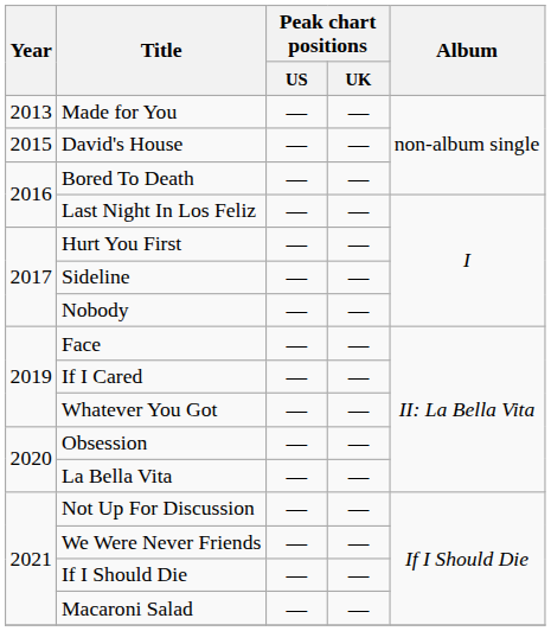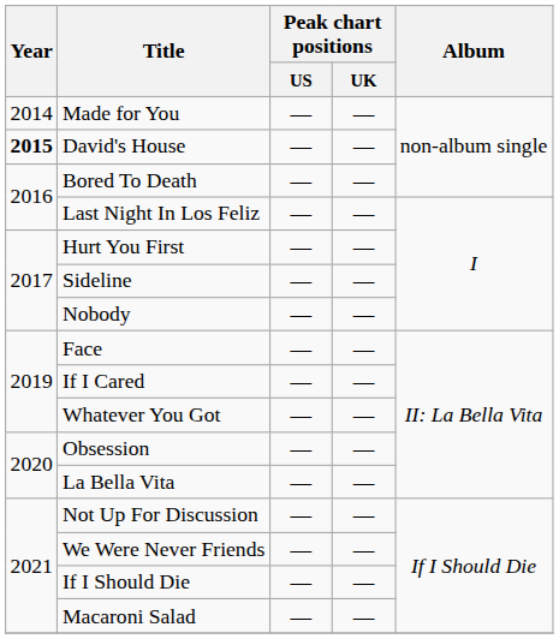 <table class="wikitable" style="text-align:center;">
 <tr>
 <th rowspan="2">Year</th>
 <th rowspan="2">Title</th>
 <th colspan="2">Peak chart positions</th>
 <th rowspan="2">Album</th>
 </tr>
 <tr>
 <th width="40"><small>US</small></th>
 <th width="40"><small>UK</small></th>
 </tr>
 <tr>
-<td>2013</td>
+<td>2014</td>
 <td style="text-align:left;">Made for You</td>
 <td>—</td>
 <td>—</td>
 <td rowspan="3">non-album single</td>
 </tr>
 <tr>
-<td>2015</td>
+<td><strong>2015</strong></td>
 <td style="text-align:left;">David's House</td>
 <td>—</td>
 <td>—</td>
 </tr>
 <tr>
 <td rowspan="2">2016</td>
 <td style="text-align:left;">Bored To Death</td>
 <td>—</td>
 <td>—</td>
 </tr>
 <tr>
 <td style="text-align:left;">Last Night In Los Feliz</td>
 <td>—</td>
 <td>—</td>
 <td rowspan="4"><em>I</em></td>
 </tr>
 <tr>
 <td rowspan="3">2017</td>
 <td style="text-align:left;">Hurt You First</td>
 <td>—</td>
 <td>—</td>
 </tr>
 <tr>
 <td style="text-align:left;">Sideline</td>
 <td>—</td>
 <td>—</td>
 </tr>
 <tr>
 <td style="text-align:left;">Nobody</td>
 <td>—</td>
 <td>—</td>
 </tr>
 <tr>
 <td rowspan="3">2019</td>
 <td style="text-align:left;">Face</td>
 <td>—</td>
 <td>—</td>
 <td rowspan="5"><em>II: La Bella Vita</em></td>
 </tr>
 <tr>
 <td style="text-align:left;">If I Cared</td>
 <td>—</td>
 <td>—</td>
 </tr>
 <tr>
 <td style="text-align:left;">Whatever You Got</td>
 <td>—</td>
 <td>—</td>
 </tr>
 <tr>
 <td rowspan="2">2020</td>
 <td style="text-align:left;">Obsession</td>
 <td>—</td>
 <td>—</td>
 </tr>
 <tr>
 <td style="text-align:left;">La Bella Vita</td>
 <td>—</td>
 <td>—</td>
 </tr>
 <tr>
 <td rowspan="4">2021</td>
 <td style="text-align:left;">Not Up For Discussion</td>
 <td>—</td>
 <td>—</td>
 <td rowspan="4"><em>If I Should Die</em></td>
 </tr>
 <tr>
 <td style="text-align:left;">We Were Never Friends</td>
 <td>—</td>
 <td>—</td>
 </tr>
 <tr>
 <td style="text-align:left;">If I Should Die</td>
 <td>—</td>
 <td>—</td>
 </tr>
 <tr>
 <td style="text-align:left;">Macaroni Salad</td>
 <td>—</td>
 <td>—</td>
 </tr>
 <tr>
 </tr>
 </table>
